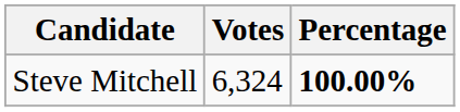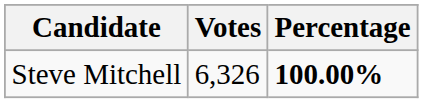 <table class="wikitable">
 <tr>
 <th>Candidate</th>
 <th>Votes</th>
 <th>Percentage</th>
 </tr>
 <tr>
 <td>Steve Mitchell</td>
-<td>6,324</td>
+<td>6,326</td>
 <td><strong>100.00%</strong></td>
 </tr>
 </table>
